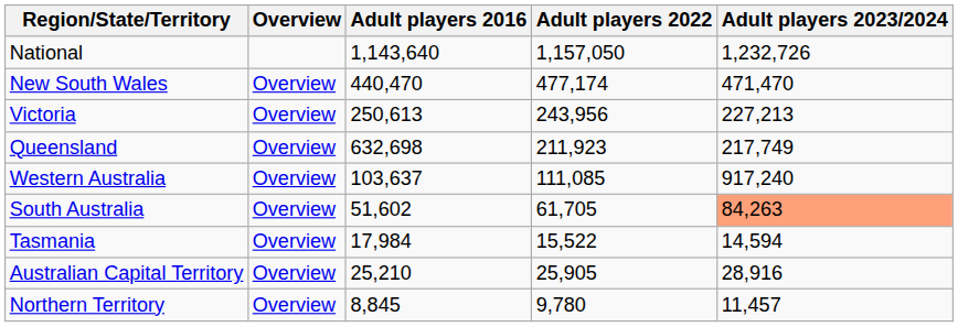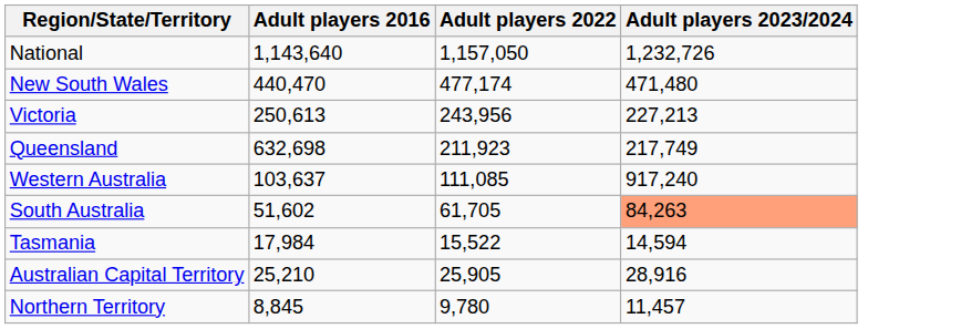 <table class="sortable wikitable">
 <tr>
 <th>Region/State/Territory</th>
-<th>Overview</th>
 <th>Adult players 2016</th>
 <th>Adult players 2022</th>
 <th>Adult players 2023/2024</th>
 </tr>
 <tr>
 <td> National</td>
-<td></td>
 <td>1,143,640</td>
 <td>1,157,050</td>
 <td>1,232,726</td>
 </tr>
 <tr>
 <td> <a href='#'>New South Wales</a></td>
-<td><a href='#'>Overview</a></td>
 <td>440,470</td>
 <td>477,174</td>
-<td>471,470</td>
+<td>471,480</td>
 </tr>
 <tr>
 <td> <a href='#'>Victoria</a></td>
-<td><a href='#'>Overview</a></td>
 <td>250,613</td>
 <td>243,956</td>
 <td>227,213</td>
 </tr>
 <tr>
 <td> <a href='#'>Queensland</a></td>
-<td><a href='#'>Overview</a></td>
 <td>632,698</td>
 <td>211,923</td>
 <td>217,749</td>
 </tr>
 <tr>
 <td> <a href='#'>Western Australia</a></td>
-<td><a href='#'>Overview</a></td>
 <td>103,637</td>
 <td>111,085</td>
 <td>917,240</td>
 </tr>
 <tr>
 <td> <a href='#'>South Australia</a></td>
-<td><a href='#'>Overview</a></td>
 <td>51,602</td>
 <td>61,705</td>
 <td style="background: lightsalmon;">84,263</td>
 </tr>
 <tr>
 <td> <a href='#'>Tasmania</a></td>
-<td><a href='#'>Overview</a></td>
 <td>17,984</td>
 <td>15,522</td>
 <td>14,594</td>
 </tr>
 <tr>
 <td> <a href='#'>Australian Capital Territory</a></td>
-<td><a href='#'>Overview</a></td>
 <td>25,210</td>
 <td>25,905</td>
 <td>28,916</td>
 </tr>
 <tr>
 <td> <a href='#'>Northern Territory</a></td>
-<td><a href='#'>Overview</a></td>
 <td>8,845</td>
 <td>9,780</td>
 <td>11,457</td>
 </tr>
 </table>
